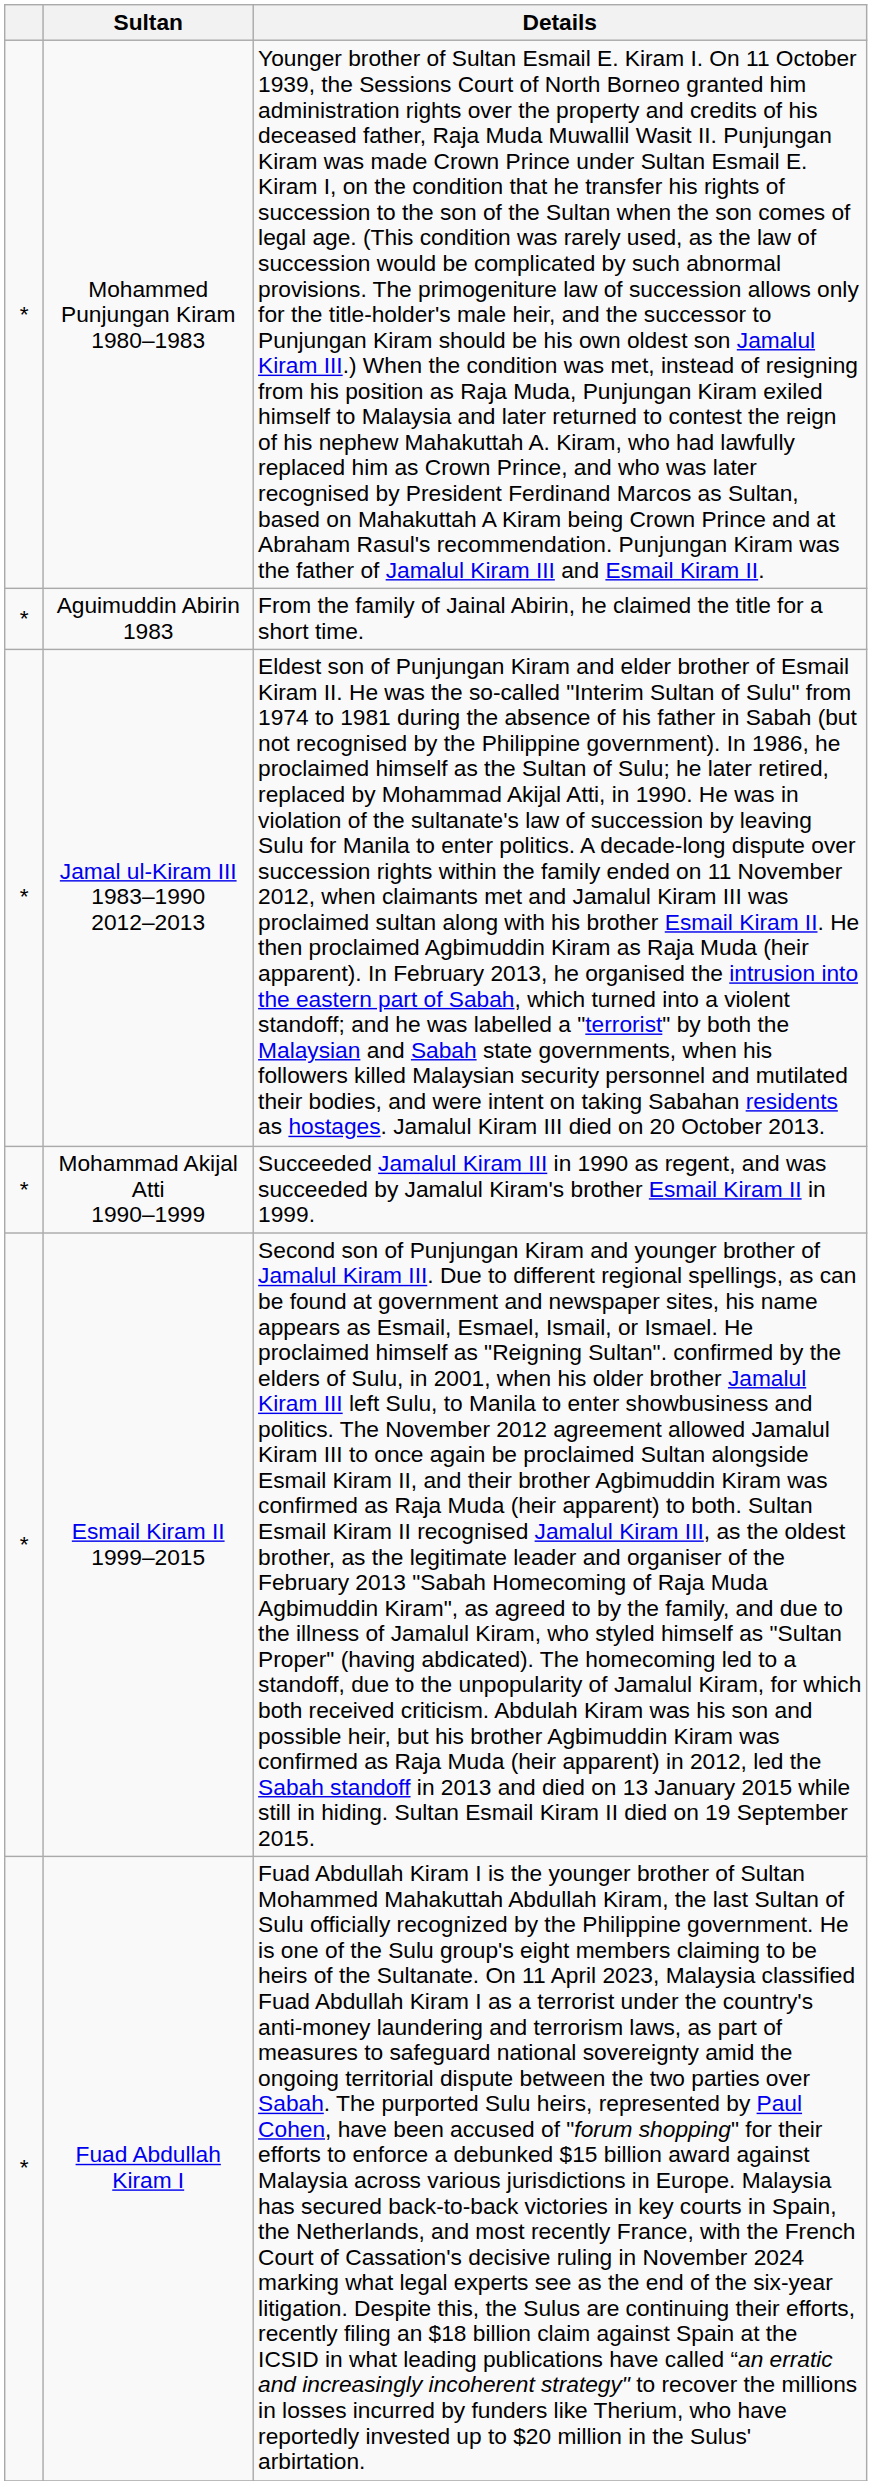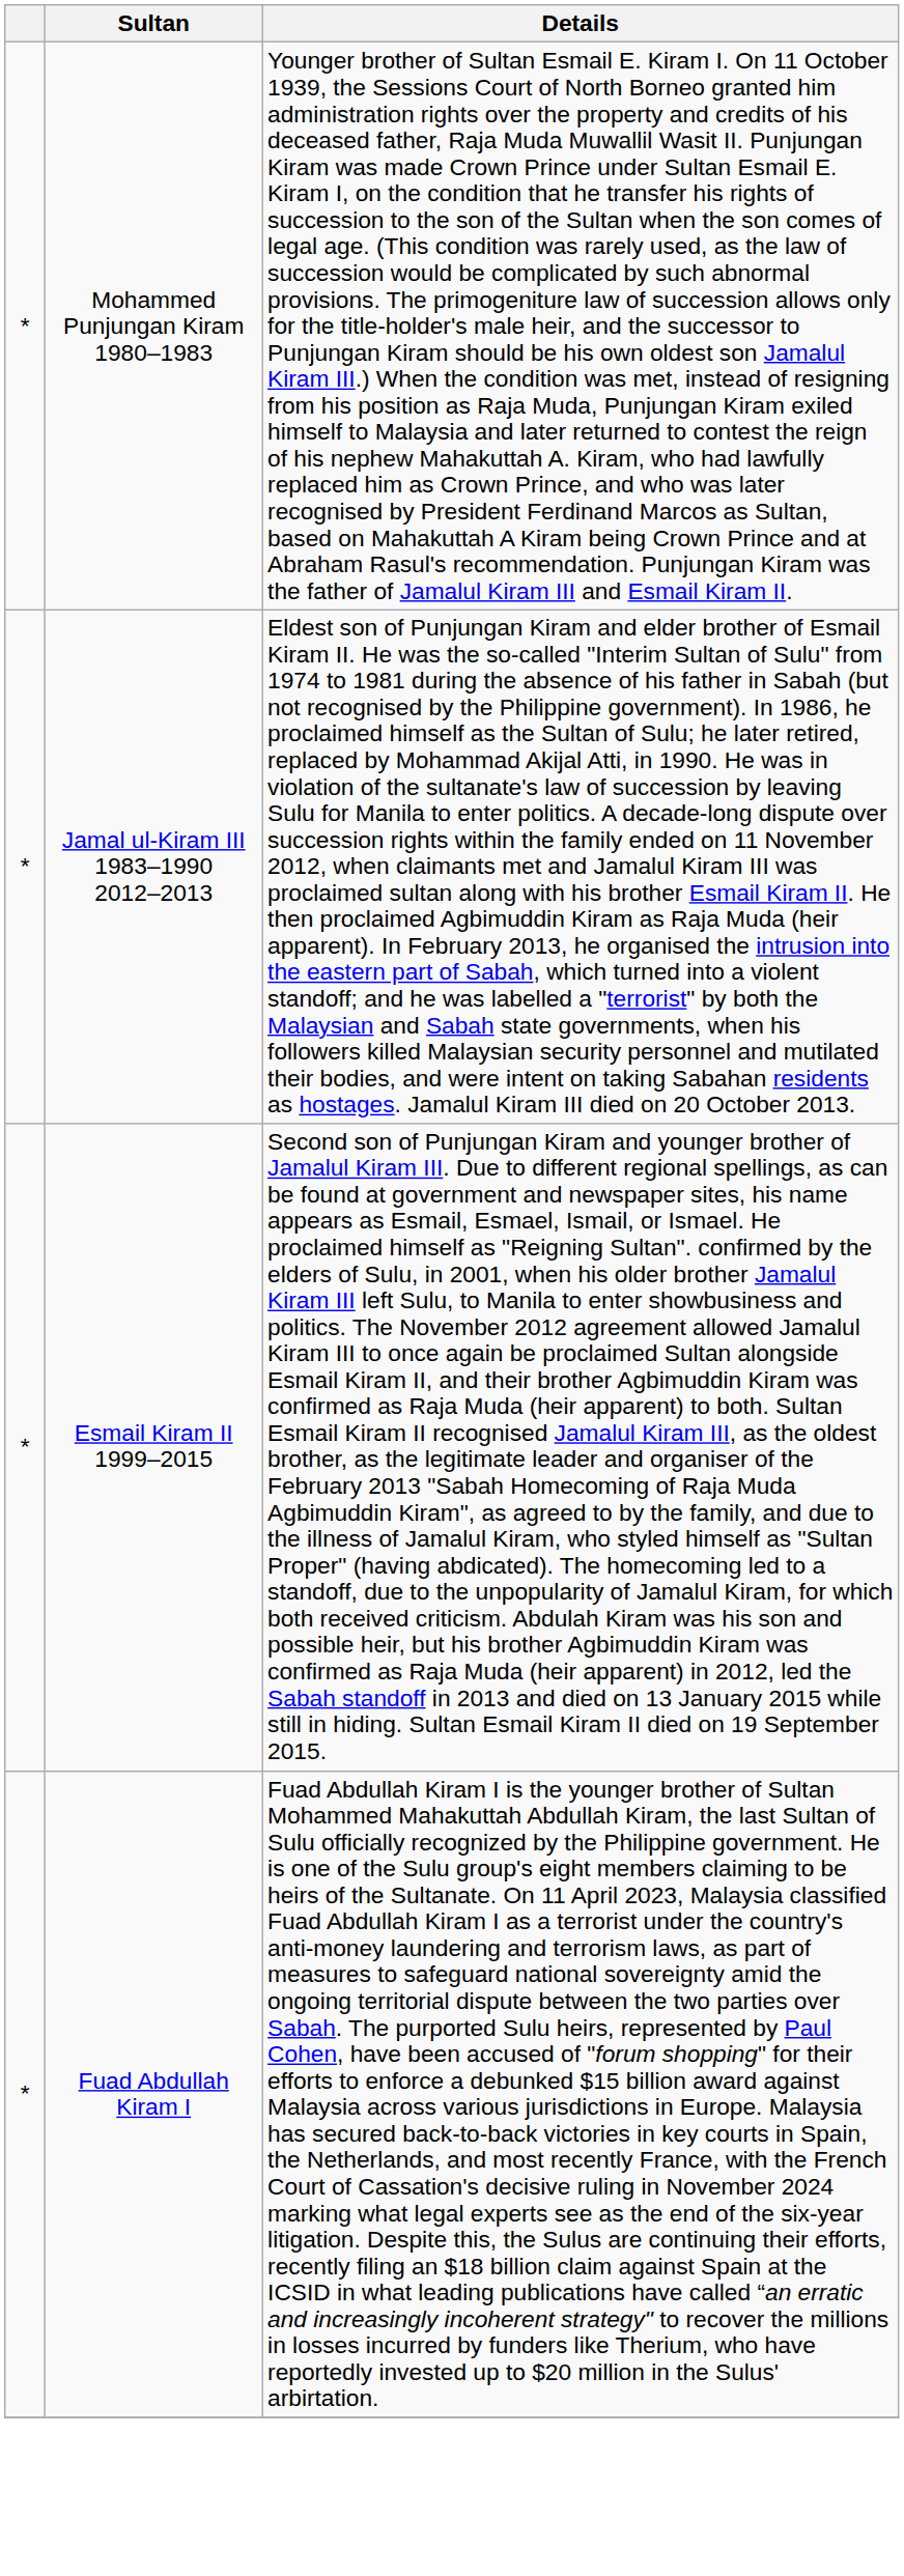 <table class="wikitable">
 <tr>
 <th width="20"></th>
 <th width="140">Sultan</th>
 <th>Details</th>
 </tr>
 <tr>
 <td align="center">*</td>
 <td align="center">Mohammed Punjungan Kiram<br>1980–1983</td>
 <td>Younger brother of Sultan Esmail E. Kiram I. On 11 October 1939, the Sessions Court of North Borneo granted him administration rights over the property and credits of his deceased father, Raja Muda Muwallil Wasit II. Punjungan Kiram was made Crown Prince under Sultan Esmail E. Kiram I, on the condition that he transfer his rights of succession to the son of the Sultan when the son comes of legal age. (This condition was rarely used, as the law of succession would be complicated by such abnormal provisions. The primogeniture law of succession allows only for the title-holder's male heir, and the successor to Punjungan Kiram should be his own oldest son <a href='#'>Jamalul Kiram III</a>.) When the condition was met, instead of resigning from his position as Raja Muda, Punjungan Kiram exiled himself to Malaysia and later returned to contest the reign of his nephew Mahakuttah A. Kiram, who had lawfully replaced him as Crown Prince, and who was later recognised by President Ferdinand Marcos as Sultan, based on Mahakuttah A Kiram being Crown Prince and at Abraham Rasul's recommendation. Punjungan Kiram was the father of <a href='#'>Jamalul Kiram III</a> and <a href='#'>Esmail Kiram II</a>.</td>
 </tr>
 <tr>
 <td align="center">*</td>
-<td align="center">Aguimuddin Abirin<br>1983</td>
-<td>From the family of Jainal Abirin, he claimed the title for a short time.</td>
-</tr>
-<tr>
-<td align="center">*</td>
 <td align="center"><a href='#'>Jamal ul-Kiram III</a><br>1983–1990 <br> 2012–2013</td>
 <td>Eldest son of Punjungan Kiram and elder brother of Esmail Kiram II. He was the so-called "Interim Sultan of Sulu" from 1974 to 1981 during the absence of his father in Sabah (but not recognised by the Philippine government). In 1986, he proclaimed himself as the Sultan of Sulu; he later retired, replaced by Mohammad Akijal Atti, in 1990. He was in violation of the sultanate's law of succession by leaving Sulu for Manila to enter politics. A decade-long dispute over succession rights within the family ended on 11 November 2012, when claimants met and Jamalul Kiram III was proclaimed sultan along with his brother <a href='#'>Esmail Kiram II</a>. He then proclaimed Agbimuddin Kiram as Raja Muda (heir apparent). In February 2013, he organised the <a href='#'>intrusion into the eastern part of Sabah</a>, which turned into a violent standoff; and he was labelled a "<a href='#'>terrorist</a>" by both the <a href='#'>Malaysian</a> and <a href='#'>Sabah</a> state governments, when his followers killed Malaysian security personnel and mutilated their bodies, and were intent on taking Sabahan <a href='#'>residents</a> as <a href='#'>hostages</a>. Jamalul Kiram III died on 20 October 2013.</td>
-</tr>
-<tr>
-<td align="center">*</td>
-<td align="center">Mohammad Akijal Atti<br>1990–1999</td>
-<td>Succeeded <a href='#'>Jamalul Kiram III</a> in 1990 as regent, and was succeeded by Jamalul Kiram's brother <a href='#'>Esmail Kiram II</a> in 1999.</td>
 </tr>
 <tr>
 <td align="center">*</td>
 <td align="center"><a href='#'>Esmail Kiram II</a><br>1999–2015</td>
 <td>Second son of Punjungan Kiram and younger brother of <a href='#'>Jamalul Kiram III</a>. Due to different regional spellings, as can be found at government and newspaper sites, his name appears as Esmail, Esmael, Ismail, or Ismael. He proclaimed himself as "Reigning Sultan". confirmed by the elders of Sulu, in 2001, when his older brother <a href='#'>Jamalul Kiram III</a> left Sulu, to Manila to enter showbusiness and politics. The November 2012 agreement allowed Jamalul Kiram III to once again be proclaimed Sultan alongside Esmail Kiram II, and their brother Agbimuddin Kiram was confirmed as Raja Muda (heir apparent) to both. Sultan Esmail Kiram II recognised <a href='#'>Jamalul Kiram III</a>, as the oldest brother, as the legitimate leader and organiser of the February 2013 "Sabah Homecoming of Raja Muda Agbimuddin Kiram", as agreed to by the family, and due to the illness of Jamalul Kiram, who styled himself as "Sultan Proper" (having abdicated). The homecoming led to a standoff, due to the unpopularity of Jamalul Kiram, for which both received criticism. Abdulah Kiram was his son and possible heir, but his brother Agbimuddin Kiram was confirmed as Raja Muda (heir apparent) in 2012, led the <a href='#'>Sabah standoff</a> in 2013 and died on 13 January 2015 while still in hiding. Sultan Esmail Kiram II died on 19 September 2015.</td>
 </tr>
 <tr>
 <td align="center">*</td>
 <td align="center"><a href='#'>Fuad Abdullah Kiram I</a></td>
 <td>Fuad Abdullah Kiram I is the younger brother of Sultan Mohammed Mahakuttah Abdullah Kiram, the last Sultan of Sulu officially recognized by the Philippine government. He is one of the Sulu group's eight members claiming to be heirs of the Sultanate.  On 11 April 2023, Malaysia classified Fuad Abdullah Kiram I as a terrorist under the country's anti-money laundering and terrorism laws, as part of measures to safeguard national sovereignty amid the ongoing territorial dispute between the two parties over <a href='#'>Sabah</a>. The purported Sulu heirs, represented by <a href='#'>Paul Cohen</a>, have been accused of "<em>forum shopping</em>" for their efforts to enforce a debunked $15 billion award against Malaysia across various jurisdictions in Europe. Malaysia has secured back-to-back victories in key courts in Spain, the Netherlands, and most recently France, with the French Court of Cassation's decisive ruling in November 2024 marking what legal experts see as the end of the six-year litigation. Despite this, the Sulus are continuing their efforts, recently filing an $18 billion claim against Spain at the ICSID in what leading publications have called  “<em>an erratic and increasingly incoherent strategy"</em> to recover the millions in losses incurred by funders like Therium, who have reportedly invested up to $20 million in the Sulus' arbirtation.</td>
 </tr>
 <tr>
 </tr>
 </table>
